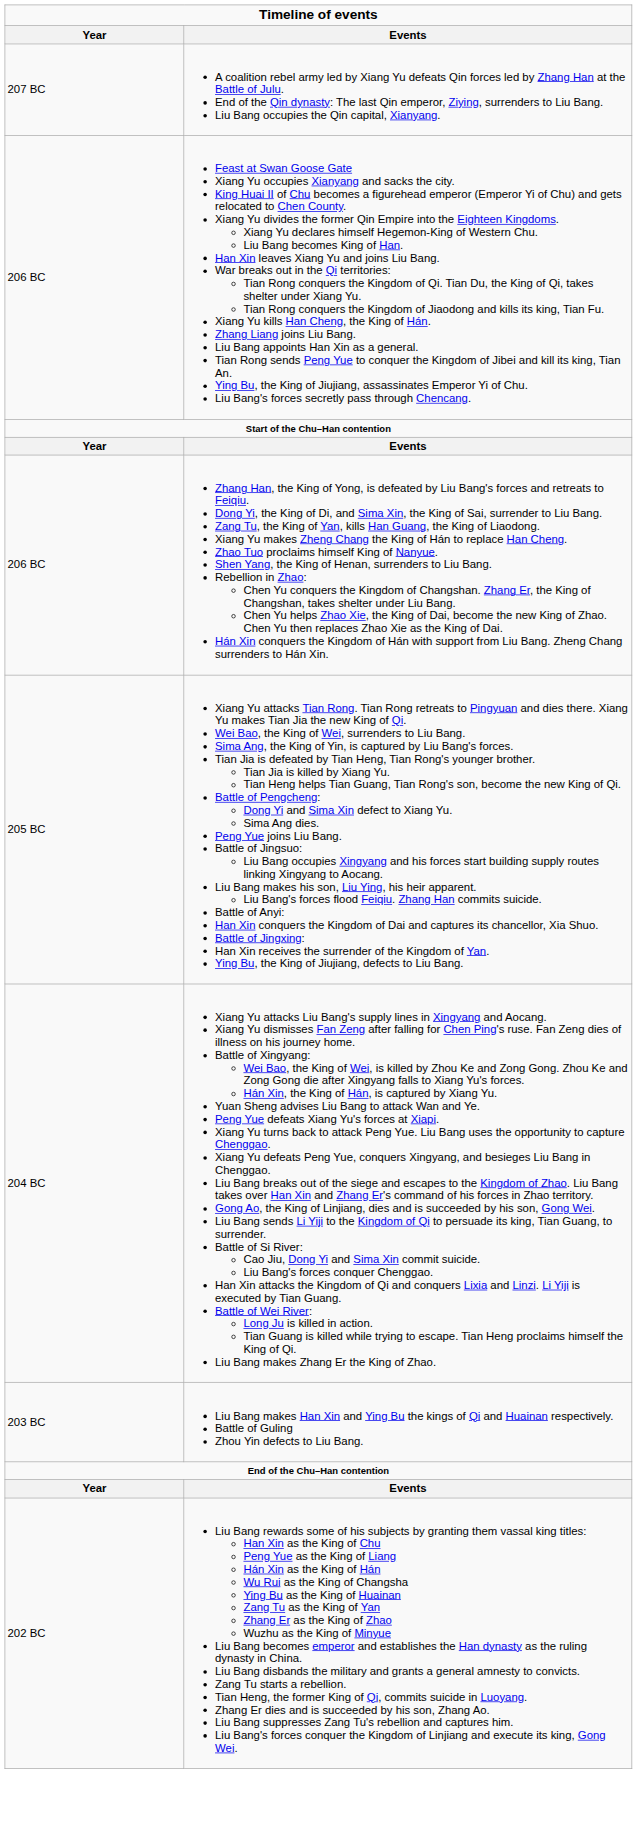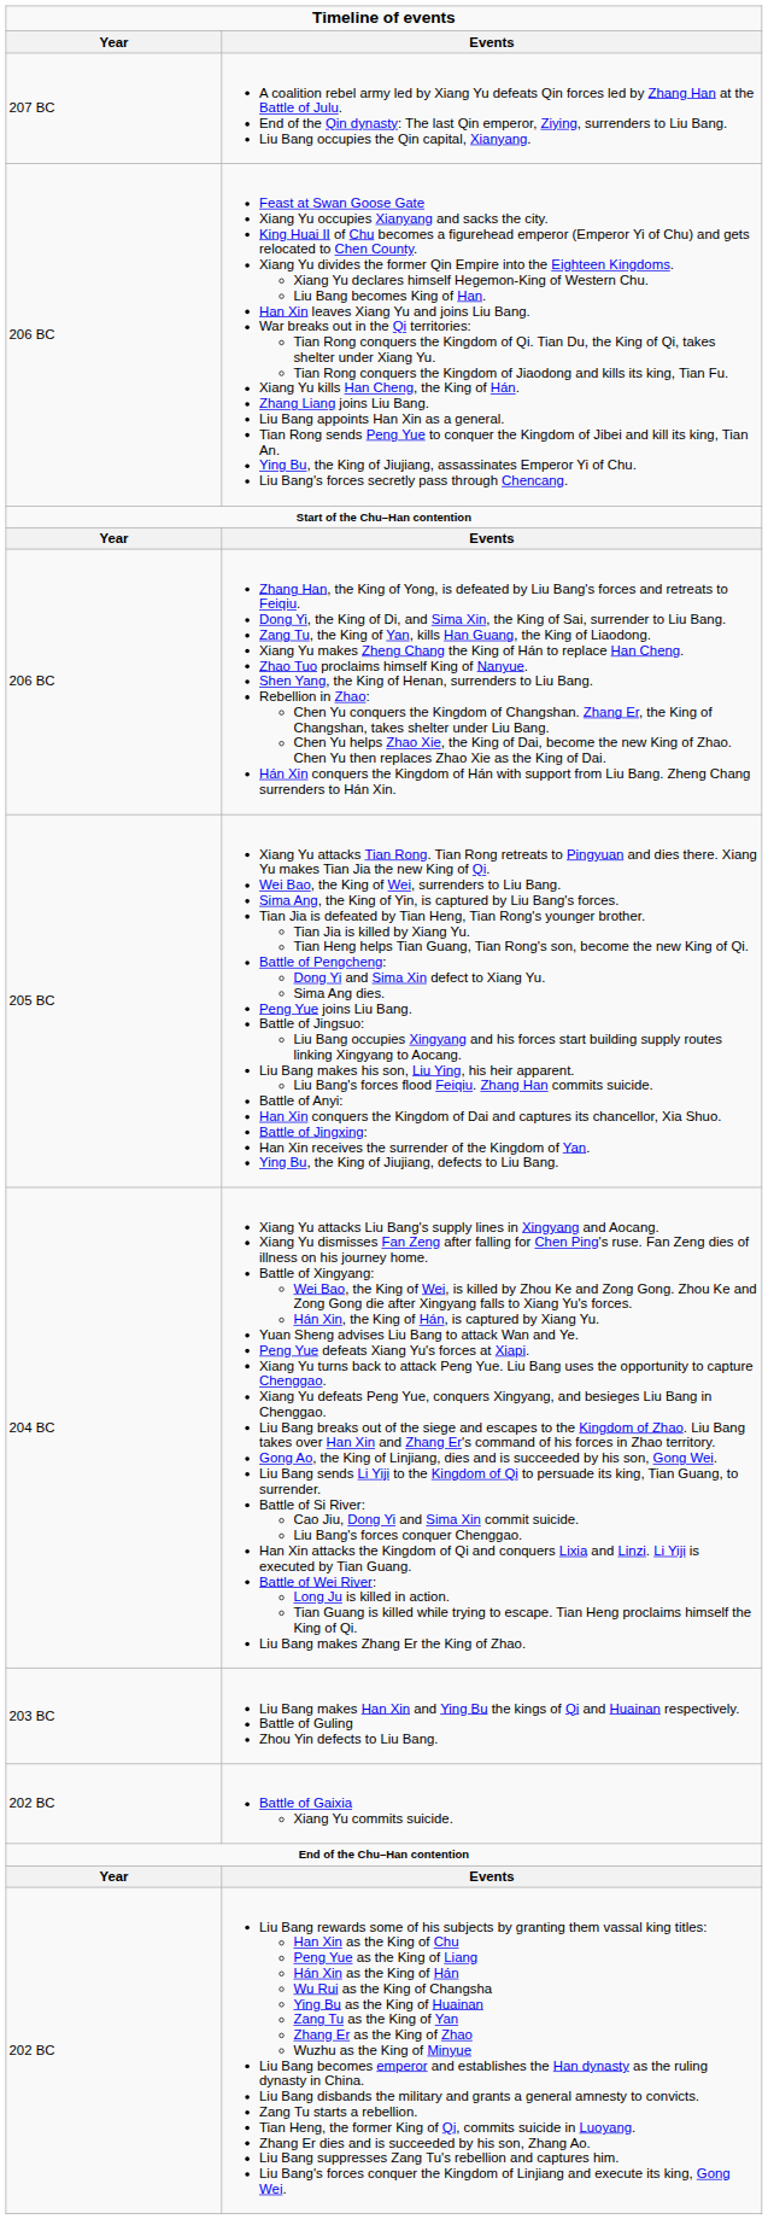 <table class="wikitable" align="left" style="margin:5px" width="100%">
 <tr>
 <td colspan="2" align="center"><big><strong>Timeline of events</strong></big></td>
 </tr>
 <tr>
 <th width=5%>Year</th>
 <th width=25%>Events</th>
 </tr>
 <tr>
 <td>207 BC</td>
 <td><br><ul><li>A coalition rebel army led by Xiang Yu defeats Qin forces led by <a href='#'>Zhang Han</a> at the <a href='#'>Battle of Julu</a>.</li><li>End of the <a href='#'>Qin dynasty</a>: The last Qin emperor, <a href='#'>Ziying</a>, surrenders to Liu Bang.</li><li>Liu Bang occupies the Qin capital, <a href='#'>Xianyang</a>.</li></ul></td>
 </tr>
 <tr>
 <td>206 BC</td>
 <td><br><ul><li><a href='#'>Feast at Swan Goose Gate</a></li><li>Xiang Yu occupies <a href='#'>Xianyang</a> and sacks the city.</li><li><a href='#'>King Huai II</a> of <a href='#'>Chu</a> becomes a figurehead emperor (Emperor Yi of Chu) and gets relocated to <a href='#'>Chen County</a>.</li><li>Xiang Yu divides the former Qin Empire into the <a href='#'>Eighteen Kingdoms</a>.<ul><li>Xiang Yu declares himself Hegemon-King of Western Chu.</li><li>Liu Bang becomes King of <a href='#'>Han</a>.</li></ul></li><li><a href='#'>Han Xin</a> leaves Xiang Yu and joins Liu Bang.</li><li>War breaks out in the <a href='#'>Qi</a> territories:<ul><li>Tian Rong conquers the Kingdom of Qi. Tian Du, the King of Qi, takes shelter under Xiang Yu.</li><li>Tian Rong conquers the Kingdom of Jiaodong and kills its king, Tian Fu.</li></ul></li><li>Xiang Yu kills <a href='#'>Han Cheng</a>, the King of <a href='#'>Hán</a>.</li><li><a href='#'>Zhang Liang</a> joins Liu Bang.</li><li>Liu Bang appoints Han Xin as a general.</li><li>Tian Rong sends <a href='#'>Peng Yue</a> to conquer the Kingdom of Jibei and kill its king, Tian An.</li><li><a href='#'>Ying Bu</a>, the King of Jiujiang, assassinates Emperor Yi of Chu.</li><li>Liu Bang's forces secretly pass through <a href='#'>Chencang</a>.</li></ul></td>
 </tr>
 <tr>
 <td colspan="2" align="center"><small><strong>Start of the Chu–Han contention</strong></small></td>
 </tr>
 <tr>
 <th width=10%>Year</th>
 <th width=25%>Events</th>
 </tr>
 <tr>
 <td>206 BC</td>
 <td><br><ul><li><a href='#'>Zhang Han</a>, the King of Yong, is defeated by Liu Bang's forces and retreats to <a href='#'>Feiqiu</a>.</li><li><a href='#'>Dong Yi</a>, the King of Di, and <a href='#'>Sima Xin</a>, the King of Sai, surrender to Liu Bang.</li><li><a href='#'>Zang Tu</a>, the King of <a href='#'>Yan</a>, kills <a href='#'>Han Guang</a>, the King of Liaodong.</li><li>Xiang Yu makes <a href='#'>Zheng Chang</a> the King of Hán to replace <a href='#'>Han Cheng</a>.</li><li><a href='#'>Zhao Tuo</a> proclaims himself King of <a href='#'>Nanyue</a>.</li><li><a href='#'>Shen Yang</a>, the King of Henan, surrenders to Liu Bang.</li><li>Rebellion in <a href='#'>Zhao</a>:<ul><li>Chen Yu conquers the Kingdom of Changshan. <a href='#'>Zhang Er</a>, the King of Changshan, takes shelter under Liu Bang.</li><li>Chen Yu helps <a href='#'>Zhao Xie</a>, the King of Dai, become the new King of Zhao. Chen Yu then replaces Zhao Xie as the King of Dai.</li></ul></li><li><a href='#'>Hán Xin</a> conquers the Kingdom of Hán with support from Liu Bang. Zheng Chang surrenders to Hán Xin.</li></ul></td>
 </tr>
 <tr>
 <td>205 BC</td>
 <td><br><ul><li>Xiang Yu attacks <a href='#'>Tian Rong</a>. Tian Rong retreats to <a href='#'>Pingyuan</a> and dies there. Xiang Yu makes Tian Jia the new King of <a href='#'>Qi</a>.</li><li><a href='#'>Wei Bao</a>, the King of <a href='#'>Wei</a>, surrenders to Liu Bang.</li><li><a href='#'>Sima Ang</a>, the King of Yin, is captured by Liu Bang's forces.</li><li>Tian Jia is defeated by Tian Heng, Tian Rong's younger brother.<ul><li>Tian Jia is killed by Xiang Yu.</li><li>Tian Heng helps Tian Guang, Tian Rong's son, become the new King of Qi.</li></ul></li><li><a href='#'>Battle of Pengcheng</a>:<ul><li><a href='#'>Dong Yi</a> and <a href='#'>Sima Xin</a> defect to Xiang Yu.</li><li>Sima Ang dies.</li></ul></li><li><a href='#'>Peng Yue</a> joins Liu Bang.</li><li>Battle of Jingsuo:<ul><li>Liu Bang occupies <a href='#'>Xingyang</a> and his forces start building supply routes linking Xingyang to Aocang.</li></ul></li><li>Liu Bang makes his son, <a href='#'>Liu Ying</a>, his heir apparent.<ul><li>Liu Bang's forces flood <a href='#'>Feiqiu</a>. <a href='#'>Zhang Han</a> commits suicide.</li></ul></li><li>Battle of Anyi:</li><li><a href='#'>Han Xin</a> conquers the Kingdom of Dai and captures its chancellor, Xia Shuo.</li><li><a href='#'>Battle of Jingxing</a>:</li><li>Han Xin receives the surrender of the Kingdom of <a href='#'>Yan</a>.</li><li><a href='#'>Ying Bu</a>, the King of Jiujiang, defects to Liu Bang.</li></ul></td>
 </tr>
 <tr>
 <td>204 BC</td>
 <td><br><ul><li>Xiang Yu attacks Liu Bang's supply lines in <a href='#'>Xingyang</a> and Aocang.</li><li>Xiang Yu dismisses <a href='#'>Fan Zeng</a> after falling for <a href='#'>Chen Ping</a>'s ruse. Fan Zeng dies of illness on his journey home.</li><li>Battle of Xingyang:<ul><li><a href='#'>Wei Bao</a>, the King of <a href='#'>Wei</a>, is killed by Zhou Ke and Zong Gong. Zhou Ke and Zong Gong die after Xingyang falls to Xiang Yu's forces.</li><li><a href='#'>Hán Xin</a>, the King of <a href='#'>Hán</a>, is captured by Xiang Yu.</li></ul></li><li>Yuan Sheng advises Liu Bang to attack Wan and Ye.</li><li><a href='#'>Peng Yue</a> defeats Xiang Yu's forces at <a href='#'>Xiapi</a>.</li><li>Xiang Yu turns back to attack Peng Yue. Liu Bang uses the opportunity to capture <a href='#'>Chenggao</a>.</li><li>Xiang Yu defeats Peng Yue, conquers Xingyang, and besieges Liu Bang in Chenggao.</li><li>Liu Bang breaks out of the siege and escapes to the <a href='#'>Kingdom of Zhao</a>. Liu Bang takes over <a href='#'>Han Xin</a> and <a href='#'>Zhang Er</a>'s command of his forces in Zhao territory.</li><li><a href='#'>Gong Ao</a>, the King of Linjiang, dies and is succeeded by his son, <a href='#'>Gong Wei</a>.</li><li>Liu Bang sends <a href='#'>Li Yiji</a> to the <a href='#'>Kingdom of Qi</a> to persuade its king, Tian Guang, to surrender.</li><li>Battle of Si River:<ul><li>Cao Jiu, <a href='#'>Dong Yi</a> and <a href='#'>Sima Xin</a> commit suicide.</li><li>Liu Bang's forces conquer Chenggao.</li></ul></li><li>Han Xin attacks the Kingdom of Qi and conquers <a href='#'>Lixia</a> and <a href='#'>Linzi</a>. <a href='#'>Li Yiji</a> is executed by Tian Guang.</li><li><a href='#'>Battle of Wei River</a>:<ul><li><a href='#'>Long Ju</a> is killed in action.</li><li>Tian Guang is killed while trying to escape. Tian Heng proclaims himself the King of Qi.</li></ul></li><li>Liu Bang makes Zhang Er the King of Zhao.</li></ul></td>
 </tr>
 <tr>
 <td>203 BC</td>
 <td><br><ul><li>Liu Bang makes <a href='#'>Han Xin</a> and <a href='#'>Ying Bu</a> the kings of <a href='#'>Qi</a> and <a href='#'>Huainan</a> respectively.</li><li>Battle of Guling</li><li>Zhou Yin defects to Liu Bang.</li></ul></td>
 </tr>
 <tr>
+<td>202 BC</td>
+<td><br><ul><li><a href='#'>Battle of Gaixia</a><ul><li>Xiang Yu commits suicide.</li></ul></li></ul></td>
+</tr>
+<tr>
 <td colspan="2" align="center"><small><strong>End of the Chu–Han contention</strong></small></td>
 </tr>
 <tr>
 <th width=10%>Year</th>
 <th width=25%>Events</th>
 </tr>
 <tr>
 <td>202 BC</td>
 <td><br><ul><li>Liu Bang rewards some of his subjects by granting them vassal king titles:<ul><li><a href='#'>Han Xin</a> as the King of <a href='#'>Chu</a></li><li><a href='#'>Peng Yue</a> as the King of <a href='#'>Liang</a></li><li><a href='#'>Hán Xin</a> as the King of <a href='#'>Hán</a></li><li><a href='#'>Wu Rui</a> as the King of Changsha</li><li><a href='#'>Ying Bu</a> as the King of <a href='#'>Huainan</a></li><li><a href='#'>Zang Tu</a> as the King of <a href='#'>Yan</a></li><li><a href='#'>Zhang Er</a> as the King of <a href='#'>Zhao</a></li><li>Wuzhu as the King of <a href='#'>Minyue</a></li></ul></li><li>Liu Bang becomes <a href='#'>emperor</a> and establishes the <a href='#'>Han dynasty</a> as the ruling dynasty in China.</li><li>Liu Bang disbands the military and grants a general amnesty to convicts.</li><li>Zang Tu starts a rebellion.</li><li>Tian Heng, the former King of <a href='#'>Qi</a>, commits suicide in <a href='#'>Luoyang</a>.</li><li>Zhang Er dies and is succeeded by his son, Zhang Ao.</li><li>Liu Bang suppresses Zang Tu's rebellion and captures him.</li><li>Liu Bang's forces conquer the Kingdom of Linjiang and execute its king, <a href='#'>Gong Wei</a>.</li></ul></td>
 </tr>
 </table>
